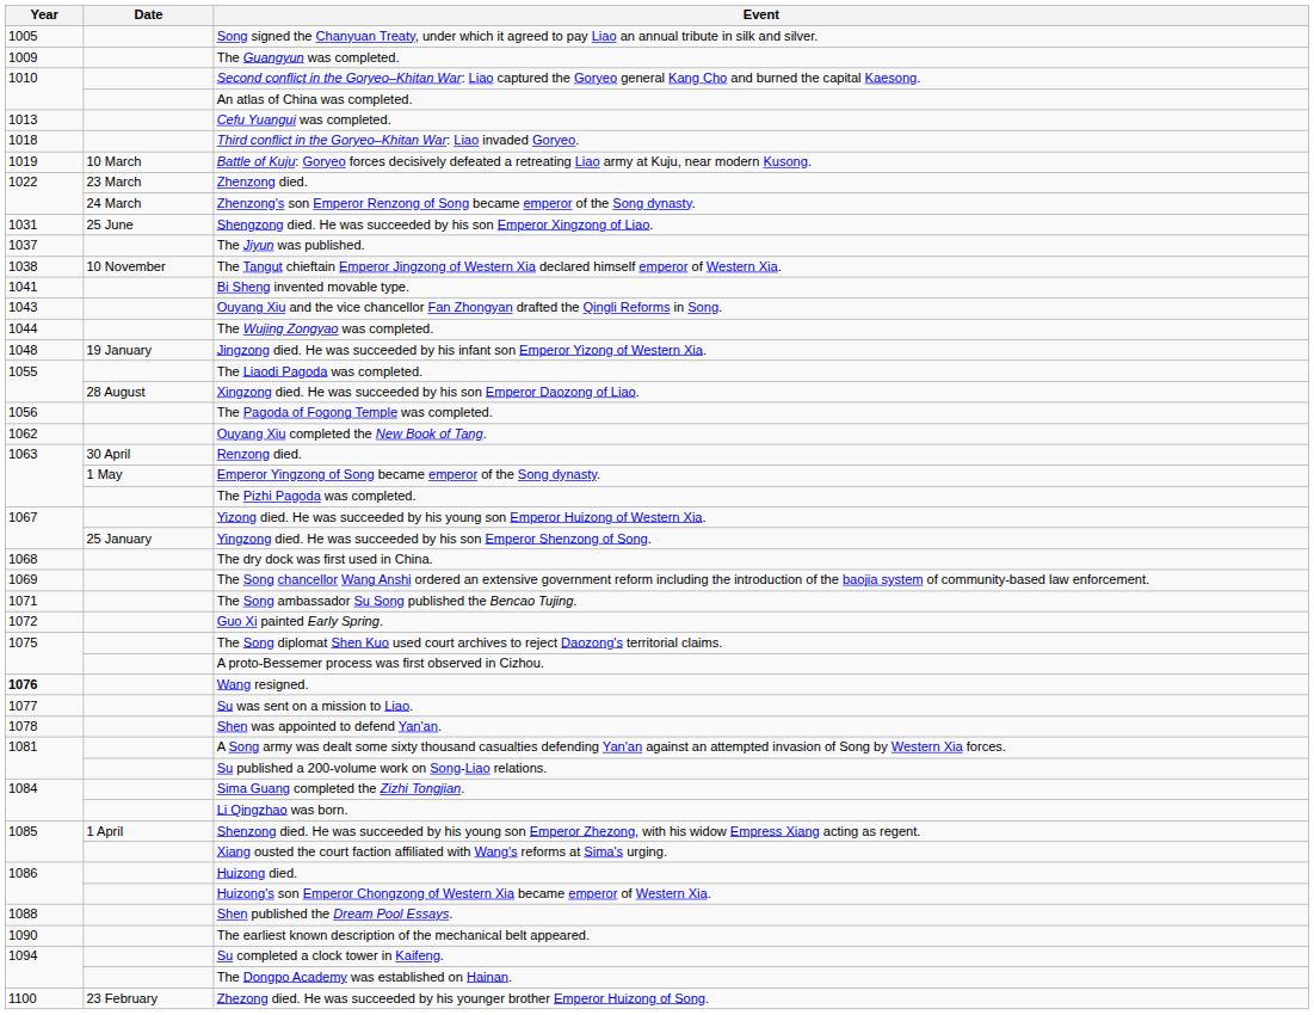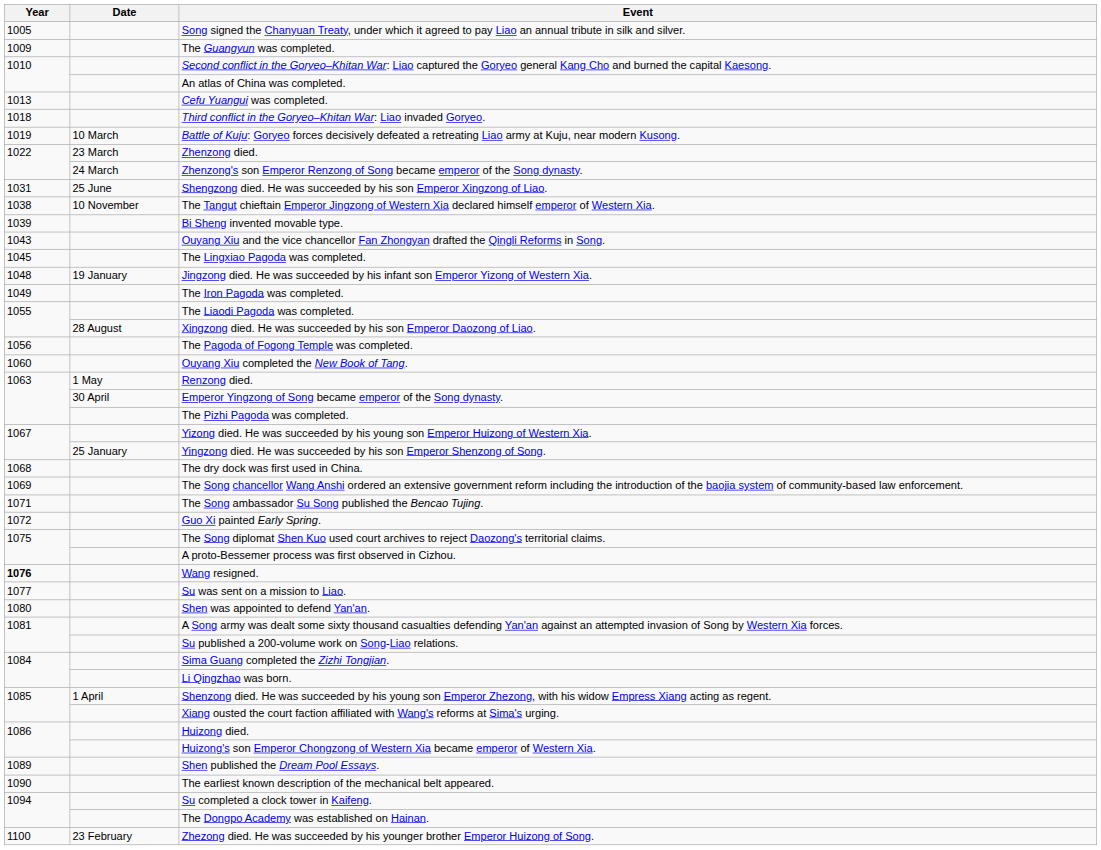 <table class="wikitable" width="100%">
 <tr>
 <th style="width:6%">Year</th>
 <th style="width:10%">Date</th>
 <th>Event</th>
 </tr>
 <tr>
 <td>1005</td>
 <td></td>
 <td><a href='#'>Song</a> signed the <a href='#'>Chanyuan Treaty</a>, under which it agreed to pay <a href='#'>Liao</a> an annual tribute in silk and silver.</td>
 </tr>
 <tr>
 <td>1009</td>
 <td></td>
 <td>The <em><a href='#'>Guangyun</a></em> was completed.</td>
 </tr>
 <tr>
 <td rowspan="2" valign="top">1010</td>
 <td></td>
 <td><em><a href='#'>Second conflict in the Goryeo–Khitan War</a></em>: <a href='#'>Liao</a> captured the <a href='#'>Goryeo</a> general <a href='#'>Kang Cho</a> and burned the capital <a href='#'>Kaesong</a>.</td>
 </tr>
 <tr>
 <td></td>
 <td>An atlas of China was completed.</td>
 </tr>
 <tr>
 <td>1013</td>
 <td></td>
 <td><em><a href='#'>Cefu Yuangui</a></em> was completed.</td>
 </tr>
 <tr>
 <td>1018</td>
 <td></td>
 <td><em><a href='#'>Third conflict in the Goryeo–Khitan War</a></em>: <a href='#'>Liao</a> invaded <a href='#'>Goryeo</a>.</td>
 </tr>
 <tr>
 <td>1019</td>
 <td>10 March</td>
 <td><em><a href='#'>Battle of Kuju</a></em>: <a href='#'>Goryeo</a> forces decisively defeated a retreating <a href='#'>Liao</a> army at Kuju, near modern <a href='#'>Kusong</a>.</td>
 </tr>
 <tr>
 <td rowspan="2" valign="top">1022</td>
 <td>23 March</td>
 <td><a href='#'>Zhenzong</a> died.</td>
 </tr>
 <tr>
 <td>24 March</td>
 <td><a href='#'>Zhenzong's</a> son <a href='#'>Emperor Renzong of Song</a> became <a href='#'>emperor</a> of the <a href='#'>Song dynasty</a>.</td>
 </tr>
 <tr>
 <td>1031</td>
 <td>25 June</td>
 <td><a href='#'>Shengzong</a> died.  He was succeeded by his son <a href='#'>Emperor Xingzong of Liao</a>.</td>
 </tr>
 <tr>
-<td>1037</td>
-<td></td>
-<td>The <em><a href='#'>Jiyun</a></em> was published.</td>
-</tr>
-<tr>
 <td>1038</td>
 <td>10 November</td>
 <td>The <a href='#'>Tangut</a> chieftain <a href='#'>Emperor Jingzong of Western Xia</a> declared himself <a href='#'>emperor</a> of <a href='#'>Western Xia</a>.</td>
 </tr>
 <tr>
-<td>1041</td>
+<td>1039</td>
 <td></td>
 <td><a href='#'>Bi Sheng</a> invented movable type.</td>
 </tr>
 <tr>
 <td>1043</td>
 <td></td>
 <td><a href='#'>Ouyang Xiu</a> and the vice chancellor <a href='#'>Fan Zhongyan</a> drafted the <a href='#'>Qingli Reforms</a> in <a href='#'>Song</a>.</td>
 </tr>
 <tr>
-<td>1044</td>
+<td>1045</td>
 <td></td>
-<td>The <em><a href='#'>Wujing Zongyao</a></em> was completed.</td>
+<td>The <a href='#'>Lingxiao Pagoda</a> was completed.</td>
 </tr>
 <tr>
 <td>1048</td>
 <td>19 January</td>
 <td><a href='#'>Jingzong</a> died.  He was succeeded by his infant son <a href='#'>Emperor Yizong of Western Xia</a>.</td>
+</tr>
+<tr>
+<td>1049</td>
+<td></td>
+<td>The <a href='#'>Iron Pagoda</a> was completed.</td>
 </tr>
 <tr>
 <td rowspan="2" valign="top">1055</td>
 <td></td>
 <td>The <a href='#'>Liaodi Pagoda</a> was completed.</td>
 </tr>
 <tr>
 <td>28 August</td>
 <td><a href='#'>Xingzong</a> died.  He was succeeded by his son <a href='#'>Emperor Daozong of Liao</a>.</td>
 </tr>
 <tr>
 <td>1056</td>
 <td></td>
 <td>The <a href='#'>Pagoda of Fogong Temple</a> was completed.</td>
 </tr>
 <tr>
-<td>1062</td>
+<td>1060</td>
 <td></td>
 <td><a href='#'>Ouyang Xiu</a> completed the <em><a href='#'>New Book of Tang</a></em>.</td>
 </tr>
 <tr>
 <td rowspan="3" valign="top">1063</td>
-<td>30 April</td>
+<td>1 May</td>
 <td><a href='#'>Renzong</a> died.</td>
 </tr>
 <tr>
-<td>1 May</td>
+<td>30 April</td>
 <td><a href='#'>Emperor Yingzong of Song</a> became <a href='#'>emperor</a> of the <a href='#'>Song dynasty</a>.</td>
 </tr>
 <tr>
 <td></td>
 <td>The <a href='#'>Pizhi Pagoda</a> was completed.</td>
 </tr>
 <tr>
 <td rowspan="2" valign="top">1067</td>
 <td></td>
 <td><a href='#'>Yizong</a> died.  He was succeeded by his young son <a href='#'>Emperor Huizong of Western Xia</a>.</td>
 </tr>
 <tr>
 <td>25 January</td>
 <td><a href='#'>Yingzong</a> died.  He was succeeded by his son <a href='#'>Emperor Shenzong of Song</a>.</td>
 </tr>
 <tr>
 <td>1068</td>
 <td></td>
 <td>The dry dock was first used in China.</td>
 </tr>
 <tr>
 <td>1069</td>
 <td></td>
 <td>The <a href='#'>Song</a> <a href='#'>chancellor</a> <a href='#'>Wang Anshi</a> ordered an extensive government reform including the introduction of the <a href='#'>baojia system</a> of community-based law enforcement.</td>
 </tr>
 <tr>
 <td>1071</td>
 <td></td>
 <td>The <a href='#'>Song</a> ambassador <a href='#'>Su Song</a> published the <em>Bencao Tujing</em>.</td>
 </tr>
 <tr>
 <td>1072</td>
 <td></td>
 <td><a href='#'>Guo Xi</a> painted <em>Early Spring</em>.</td>
 </tr>
 <tr>
 <td rowspan="2" valign="top">1075</td>
 <td></td>
 <td>The <a href='#'>Song</a> diplomat <a href='#'>Shen Kuo</a> used court archives to reject <a href='#'>Daozong's</a> territorial claims.</td>
 </tr>
 <tr>
 <td></td>
 <td>A proto-Bessemer process was first observed in Cizhou.</td>
 </tr>
 <tr>
 <td><strong>1076</strong></td>
 <td></td>
 <td><a href='#'>Wang</a> resigned.</td>
 </tr>
 <tr>
 <td>1077</td>
 <td></td>
 <td><a href='#'>Su</a> was sent on a mission to <a href='#'>Liao</a>.</td>
 </tr>
 <tr>
-<td>1078</td>
+<td>1080</td>
 <td></td>
 <td><a href='#'>Shen</a> was appointed to defend <a href='#'>Yan'an</a>.</td>
 </tr>
 <tr>
 <td rowspan="2" valign="top">1081</td>
 <td></td>
 <td>A <a href='#'>Song</a> army was dealt some sixty thousand casualties defending <a href='#'>Yan'an</a> against an attempted invasion of Song by <a href='#'>Western Xia</a> forces.</td>
 </tr>
 <tr>
 <td></td>
 <td><a href='#'>Su</a> published a 200-volume work on <a href='#'>Song</a>-<a href='#'>Liao</a> relations.</td>
 </tr>
 <tr>
 <td rowspan="2" valign="top">1084</td>
 <td></td>
 <td><a href='#'>Sima Guang</a> completed the <em><a href='#'>Zizhi Tongjian</a></em>.</td>
 </tr>
 <tr>
 <td></td>
 <td><a href='#'>Li Qingzhao</a> was born.</td>
 </tr>
 <tr>
 <td rowspan="2" valign="top">1085</td>
 <td>1 April</td>
 <td><a href='#'>Shenzong</a> died.  He was succeeded by his young son <a href='#'>Emperor Zhezong</a>, with his widow <a href='#'>Empress Xiang</a> acting as regent.</td>
 </tr>
 <tr>
 <td></td>
 <td><a href='#'>Xiang</a> ousted the court faction affiliated with <a href='#'>Wang's</a> reforms at <a href='#'>Sima's</a> urging.</td>
 </tr>
 <tr>
 <td rowspan="2" valign="top">1086</td>
 <td></td>
 <td><a href='#'>Huizong</a> died.</td>
 </tr>
 <tr>
 <td></td>
 <td><a href='#'>Huizong's</a> son <a href='#'>Emperor Chongzong of Western Xia</a> became <a href='#'>emperor</a> of <a href='#'>Western Xia</a>.</td>
 </tr>
 <tr>
-<td>1088</td>
+<td>1089</td>
 <td></td>
 <td><a href='#'>Shen</a> published the <em><a href='#'>Dream Pool Essays</a></em>.</td>
 </tr>
 <tr>
 <td>1090</td>
 <td></td>
 <td>The earliest known description of the mechanical belt appeared.</td>
 </tr>
 <tr>
 <td rowspan="2" valign="top">1094</td>
 <td></td>
 <td><a href='#'>Su</a> completed a clock tower in <a href='#'>Kaifeng</a>.</td>
 </tr>
 <tr>
 <td></td>
 <td>The <a href='#'>Dongpo Academy</a> was established on <a href='#'>Hainan</a>.</td>
 </tr>
 <tr>
 <td>1100</td>
 <td>23 February</td>
 <td><a href='#'>Zhezong</a> died.  He was succeeded by his younger brother <a href='#'>Emperor Huizong of Song</a>.</td>
 </tr>
 </table>
